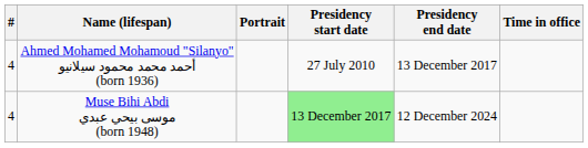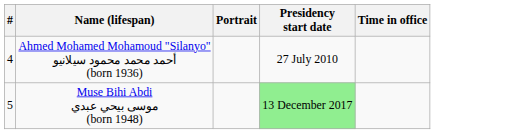 <table class="sortable wikitable" style="text-align:center">
 <tr>
 <th style="text-align:center;"><abbr>#</abbr></th>
 <th style="text-align:center;">Name (lifespan)</th>
 <th style="text-align:center;">Portrait</th>
 <th style="text-align:center;">Presidency<br>start date</th>
-<th style="text-align:center;">Presidency<br>end date</th>
 <th style="text-align:center;">Time in office</th>
 </tr>
 <tr>
 <td>4</td>
 <td><a href='#'>Ahmed Mohamed Mohamoud "Silanyo"</a> <br> أحمد محمد محمود سيلانيو <br> (born 1936)</td>
 <td></td>
 <td>27 July 2010</td>
-<td>13 December 2017</td>
 <td></td>
 </tr>
 <tr>
-<td>4</td>
+<td>5</td>
 <td><a href='#'>Muse Bihi Abdi</a> <br> موسى بيحي عبدي <br> (born 1948)</td>
 <td></td>
 <td style="background: lightgreen;">13 December 2017</td>
-<td>12 December 2024</td>
 <td></td>
 </tr>
 </table>
